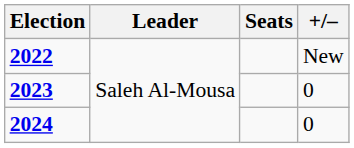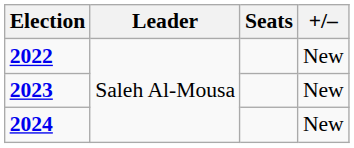 <table class="wikitable">
 <tr>
 <th><strong>Election</strong></th>
 <th><strong>Leader</strong></th>
 <th><strong>Seats</strong></th>
 <th>+/–</th>
 </tr>
 <tr>
 <td><strong><a href='#'>2022</a></strong></td>
 <td rowspan=3>Saleh Al-Mousa</td>
 <td></td>
 <td>New</td>
 </tr>
 <tr>
 <td><strong><a href='#'>2023</a></strong></td>
 <td></td>
-<td> 0</td>
+<td>New</td>
 </tr>
 <tr>
 <td><strong><a href='#'>2024</a></strong></td>
 <td></td>
-<td> 0</td>
+<td>New</td>
 </tr>
 </table>
